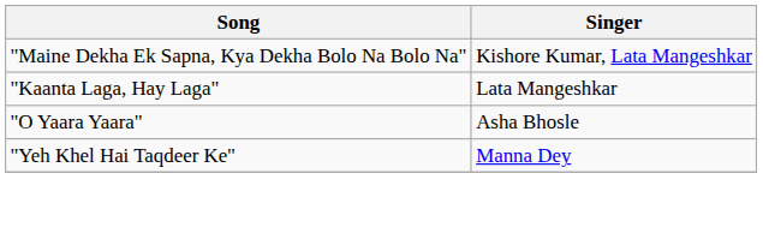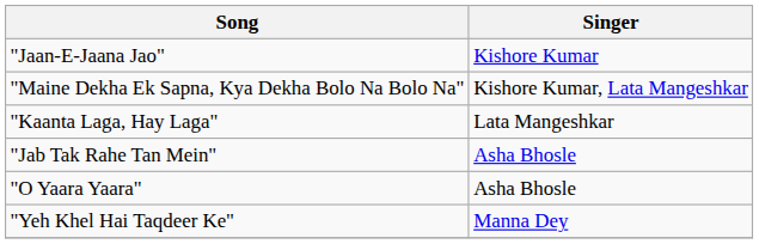 <table class="wikitable" style="font-size:95%;">
 <tr>
 <th>Song</th>
 <th>Singer</th>
+</tr>
+<tr>
+<td>"Jaan-E-Jaana Jao"</td>
+<td><a href='#'>Kishore Kumar</a></td>
 </tr>
 <tr>
 <td>"Maine Dekha Ek Sapna, Kya Dekha Bolo Na Bolo Na"</td>
 <td>Kishore Kumar, <a href='#'>Lata Mangeshkar</a></td>
 </tr>
 <tr>
 <td>"Kaanta Laga, Hay Laga"</td>
 <td>Lata Mangeshkar</td>
+</tr>
+<tr>
+<td>"Jab Tak Rahe Tan Mein"</td>
+<td><a href='#'>Asha Bhosle</a></td>
 </tr>
 <tr>
 <td>"O Yaara Yaara"</td>
 <td>Asha Bhosle</td>
 </tr>
 <tr>
 <td>"Yeh Khel Hai Taqdeer Ke"</td>
 <td><a href='#'>Manna Dey</a></td>
 </tr>
 <tr>
 </tr>
 </table>
